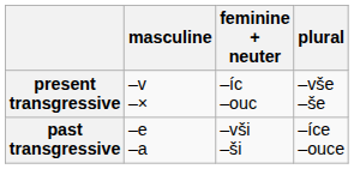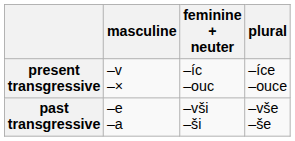 <table class="wikitable">
 <tr>
 <th> </th>
 <th>masculine</th>
 <th>feminine<br>+<br>neuter</th>
 <th>plural</th>
 </tr>
 <tr>
 <th>present<br>transgressive</th>
 <td>–v<br>–×</td>
 <td>–íc<br>–ouc</td>
-<td>–vše<br>–še</td>
+<td>–íce<br>–ouce</td>
 </tr>
 <tr>
 <th>past<br>transgressive</th>
 <td>–e<br>–a</td>
 <td>–vši<br>–ši</td>
-<td>–íce<br>–ouce</td>
+<td>–vše<br>–še</td>
 </tr>
 </table>
